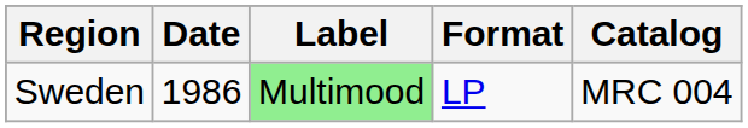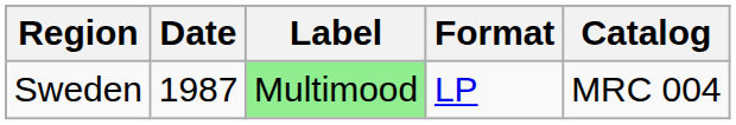 <table class="wikitable">
 <tr>
 <th>Region</th>
 <th>Date</th>
 <th>Label</th>
 <th>Format</th>
 <th>Catalog</th>
 </tr>
 <tr>
 <td>Sweden</td>
-<td>1986</td>
+<td>1987</td>
 <td style="background: lightgreen;">Multimood</td>
 <td><a href='#'>LP</a></td>
 <td>MRC 004</td>
 </tr>
 </table>
